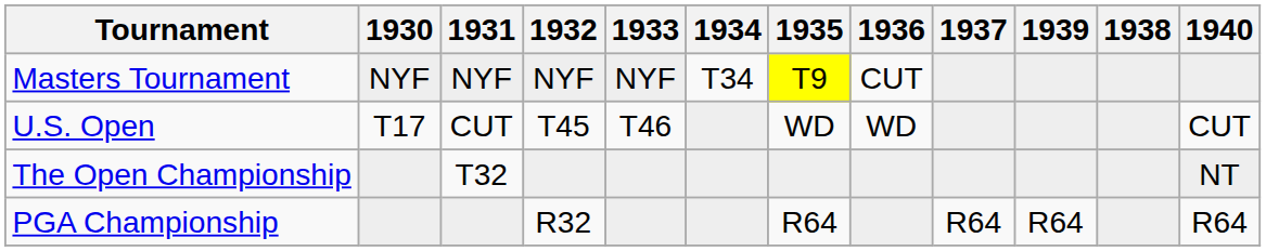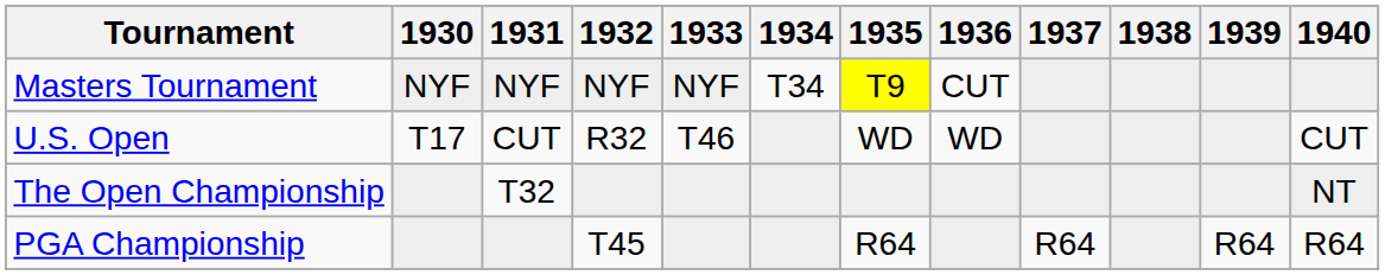 <table class="wikitable" style="font-size:95%;text-align:center;">
 <tr>
 <th>Tournament</th>
 <th>1930</th>
 <th>1931</th>
 <th>1932</th>
 <th>1933</th>
 <th>1934</th>
 <th>1935</th>
 <th>1936</th>
 <th>1937</th>
+<th>1938</th>
 <th>1939</th>
-<th>1938</th>
 <th>1940</th>
 </tr>
 <tr>
 <td align=left><a href='#'>Masters Tournament</a></td>
 <td style="background:#eeeeee;">NYF</td>
 <td style="background:#eeeeee;">NYF</td>
 <td style="background:#eeeeee;">NYF</td>
 <td style="background:#eeeeee;">NYF</td>
 <td>T34</td>
 <td style="background:yellow;">T9</td>
 <td>CUT</td>
 <td style="background:#eeeeee;"></td>
 <td style="background:#eeeeee;"></td>
 <td style="background:#eeeeee;"></td>
 <td style="background:#eeeeee;"></td>
 </tr>
 <tr>
 <td align=left><a href='#'>U.S. Open</a></td>
 <td>T17</td>
 <td>CUT</td>
-<td>T45</td>
+<td>R32</td>
 <td>T46</td>
 <td style="background:#eeeeee;"></td>
 <td>WD</td>
 <td>WD</td>
 <td style="background:#eeeeee;"></td>
 <td style="background:#eeeeee;"></td>
 <td style="background:#eeeeee;"></td>
 <td>CUT</td>
 </tr>
 <tr>
 <td align=left><a href='#'>The Open Championship</a></td>
 <td style="background:#eeeeee;"></td>
 <td>T32</td>
 <td style="background:#eeeeee;"></td>
 <td style="background:#eeeeee;"></td>
 <td style="background:#eeeeee;"></td>
 <td style="background:#eeeeee;"></td>
 <td style="background:#eeeeee;"></td>
 <td style="background:#eeeeee;"></td>
 <td style="background:#eeeeee;"></td>
 <td style="background:#eeeeee;"></td>
 <td style="background:#eeeeee;">NT</td>
 </tr>
 <tr>
 <td align=left><a href='#'>PGA Championship</a></td>
 <td style="background:#eeeeee;"></td>
 <td style="background:#eeeeee;"></td>
-<td>R32</td>
+<td>T45</td>
 <td style="background:#eeeeee;"></td>
 <td style="background:#eeeeee;"></td>
 <td>R64</td>
 <td style="background:#eeeeee;"></td>
 <td>R64</td>
+<td style="background:#eeeeee;"></td>
 <td>R64</td>
-<td style="background:#eeeeee;"></td>
 <td>R64</td>
 </tr>
 </table>
